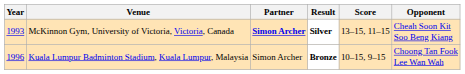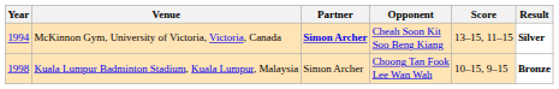 <table class="sortable wikitable" style="font-size: 90%;">
 <tr>
 <th>Year</th>
 <th>Venue</th>
 <th>Partner</th>
+<th>Opponent</th>
+<th>Score</th>
 <th>Result</th>
-<th>Score</th>
-<th>Opponent</th>
 </tr>
 <tr style="background:#FFE4B5">
-<td align="center"><a href='#'>1993</a></td>
+<td align="center"><a href='#'>1994</a></td>
 <td align="left">McKinnon Gym, University of Victoria, <a href='#'>Victoria</a>, Canada</td>
 <td align="left"><strong> <a href='#'>Simon Archer</a></strong></td>
+<td align="left"> <a href='#'>Cheah Soon Kit</a><br> <a href='#'>Soo Beng Kiang</a></td>
+<td align="left">13–15, 11–15</td>
 <td style="text-align:left; background:white"> <strong>Silver</strong></td>
-<td align="left">13–15, 11–15</td>
-<td align="left"> <a href='#'>Cheah Soon Kit</a><br> <a href='#'>Soo Beng Kiang</a></td>
 </tr>
 <tr style="background:#FFE4B5">
-<td align="center"><a href='#'>1996</a></td>
+<td align="center"><a href='#'>1998</a></td>
 <td align="left"><a href='#'>Kuala Lumpur Badminton Stadium</a>, <a href='#'>Kuala Lumpur</a>, Malaysia</td>
 <td align="left"> Simon Archer</td>
+<td align="left"> <a href='#'>Choong Tan Fook</a><br> <a href='#'>Lee Wan Wah</a></td>
+<td align="left">10–15, 9–15</td>
 <td style="text-align:left; background:white"> <strong>Bronze</strong></td>
-<td align="left">10–15, 9–15</td>
-<td align="left"> <a href='#'>Choong Tan Fook</a><br> <a href='#'>Lee Wan Wah</a></td>
 </tr>
 </table>
